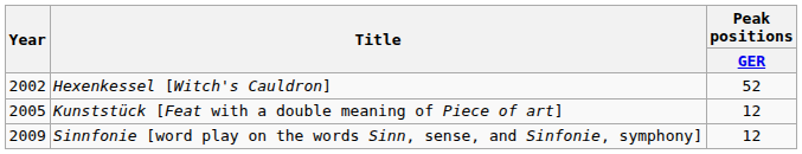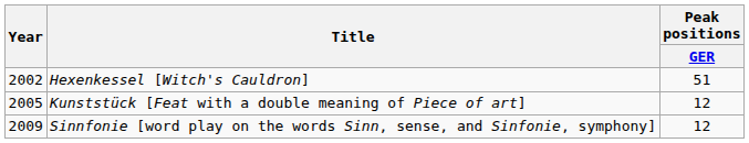 <table class="wikitable">
 <tr>
 <th rowspan="2">Year</th>
 <th rowspan="2">Title</th>
 <th colspan="1">Peak positions</th>
 </tr>
 <tr>
 <th width="30"><a href='#'>GER</a><br></th>
 </tr>
 <tr>
 <td>2002</td>
 <td><em>Hexenkessel</em> [<em>Witch's Cauldron</em>]</td>
-<td align="center">52</td>
+<td align="center">51</td>
 </tr>
 <tr>
 <td>2005</td>
 <td><em>Kunststück</em> [<em>Feat</em> with a double meaning of <em>Piece of art</em>]</td>
 <td align="center">12</td>
 </tr>
 <tr>
 <td>2009</td>
 <td><em>Sinnfonie</em> [word play on the words <em>Sinn</em>, sense, and <em>Sinfonie</em>, symphony]</td>
 <td align="center">12</td>
 </tr>
 <tr>
 </tr>
 </table>
